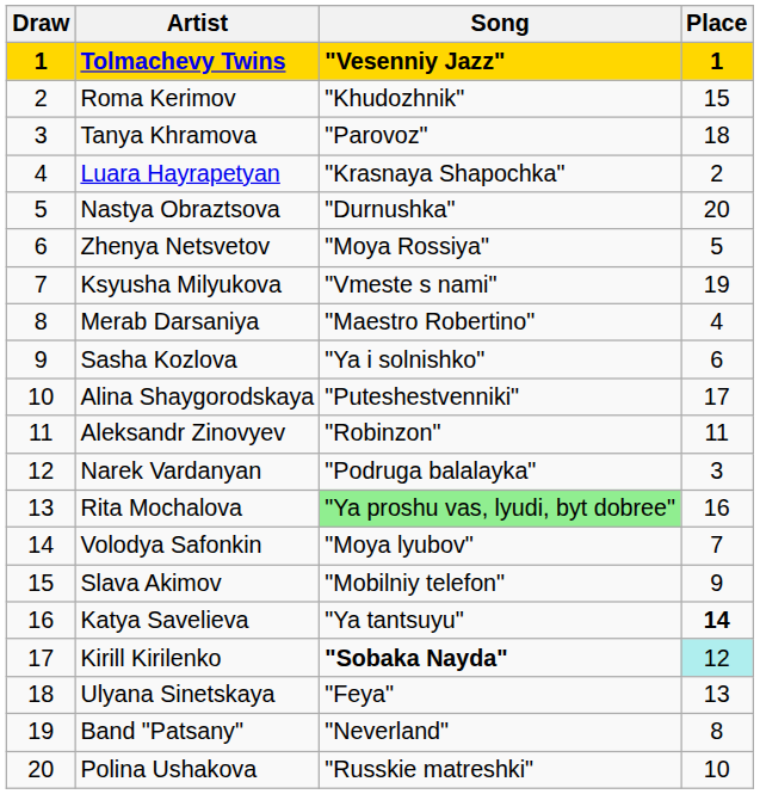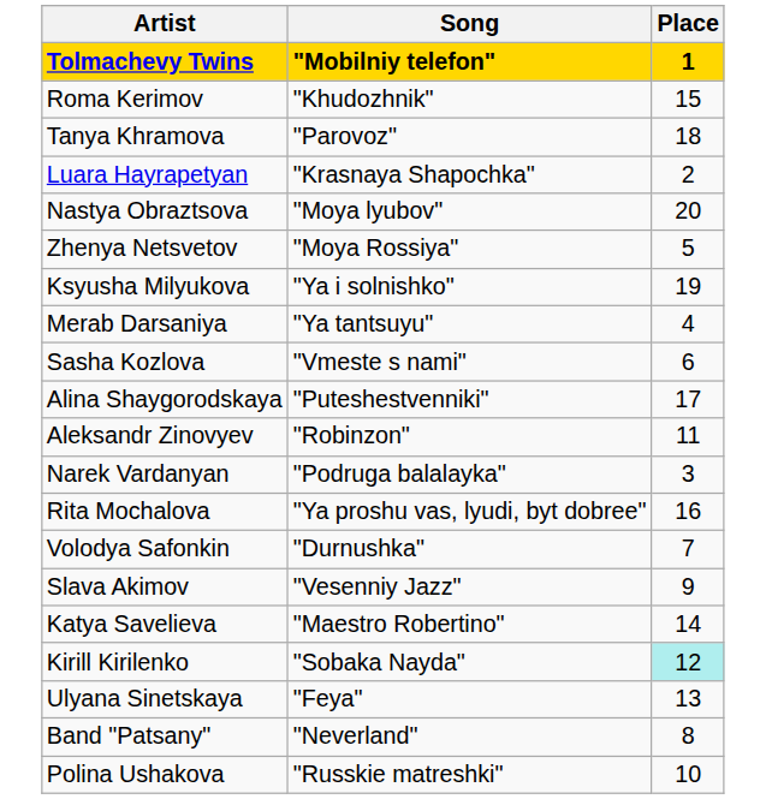 <table class="sortable wikitable" style="margin: 1em auto 1em auto; text-align:center">
 <tr bgcolor="#CCCCCC">
-<th>Draw</th>
 <th>Artist</th>
 <th>Song</th>
 <th>Place</th>
 </tr>
 <tr style="font-weight:bold; background:gold;">
-<td><strong>1</strong></td>
 <td align="left"><a href='#'>Tolmachevy Twins</a></td>
-<td align="left">"Vesenniy Jazz"</td>
+<td align="left">"Mobilniy telefon"</td>
 <td>1</td>
 </tr>
 <tr>
-<td>2</td>
 <td align="left">Roma Kerimov</td>
 <td align="left">"Khudozhnik"</td>
 <td>15</td>
 </tr>
 <tr>
-<td>3</td>
 <td align="left">Tanya Khramova</td>
 <td align="left">"Parovoz"</td>
 <td>18</td>
 </tr>
 <tr>
-<td>4</td>
 <td align="left"><a href='#'>Luara Hayrapetyan</a></td>
 <td align="left">"Krasnaya Shapochka"</td>
 <td>2</td>
 </tr>
 <tr>
-<td>5</td>
 <td align="left">Nastya Obraztsova</td>
-<td align="left">"Durnushka"</td>
+<td align="left">"Moya lyubov"</td>
 <td>20</td>
 </tr>
 <tr>
-<td>6</td>
 <td align="left">Zhenya Netsvetov</td>
 <td align="left">"Moya Rossiya"</td>
 <td>5</td>
 </tr>
 <tr>
-<td>7</td>
 <td align="left">Ksyusha Milyukova</td>
-<td align="left">"Vmeste s nami"</td>
+<td align="left">"Ya i solnishko"</td>
 <td>19</td>
 </tr>
 <tr>
-<td>8</td>
 <td align="left">Merab Darsaniya</td>
-<td align="left">"Maestro Robertino"</td>
+<td align="left">"Ya tantsuyu"</td>
 <td>4</td>
 </tr>
 <tr>
-<td>9</td>
 <td align="left">Sasha Kozlova</td>
-<td align="left">"Ya i solnishko"</td>
+<td align="left">"Vmeste s nami"</td>
 <td>6</td>
 </tr>
 <tr>
-<td>10</td>
 <td align="left">Alina Shaygorodskaya</td>
 <td align="left">"Puteshestvenniki"</td>
 <td>17</td>
 </tr>
 <tr>
-<td>11</td>
 <td align="left">Aleksandr Zinovyev</td>
 <td align="left">"Robinzon"</td>
 <td>11</td>
 </tr>
 <tr>
-<td>12</td>
 <td align="left">Narek Vardanyan</td>
 <td align="left">"Podruga balalayka"</td>
 <td>3</td>
 </tr>
 <tr>
-<td>13</td>
 <td align="left">Rita Mochalova</td>
-<td align="left" style="background: lightgreen;">"Ya proshu vas, lyudi, byt dobree"</td>
+<td align="left">"Ya proshu vas, lyudi, byt dobree"</td>
 <td>16</td>
 </tr>
 <tr>
-<td>14</td>
 <td align="left">Volodya Safonkin</td>
-<td align="left">"Moya lyubov"</td>
+<td align="left">"Durnushka"</td>
 <td>7</td>
 </tr>
 <tr>
-<td>15</td>
 <td align="left">Slava Akimov</td>
-<td align="left">"Mobilniy telefon"</td>
+<td align="left">"Vesenniy Jazz"</td>
 <td>9</td>
 </tr>
 <tr>
-<td>16</td>
 <td align="left">Katya Savelieva</td>
-<td align="left">"Ya tantsuyu"</td>
-<td><strong>14</strong></td>
+<td align="left">"Maestro Robertino"</td>
+<td>14</td>
 </tr>
 <tr>
-<td>17</td>
 <td align="left">Kirill Kirilenko</td>
-<td align="left"><strong>"Sobaka Nayda"</strong></td>
+<td align="left">"Sobaka Nayda"</td>
 <td style="background: paleturquoise;">12</td>
 </tr>
 <tr>
-<td>18</td>
 <td align="left">Ulyana Sinetskaya</td>
 <td align="left">"Feya"</td>
 <td>13</td>
 </tr>
 <tr>
-<td>19</td>
 <td align="left">Band "Patsany"</td>
 <td align="left">"Neverland"</td>
 <td>8</td>
 </tr>
 <tr>
-<td>20</td>
 <td align="left">Polina Ushakova</td>
 <td align="left">"Russkie matreshki"</td>
 <td>10</td>
 </tr>
 </table>
